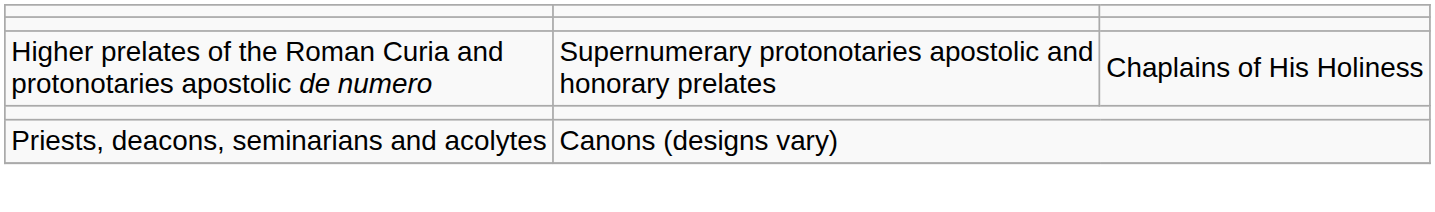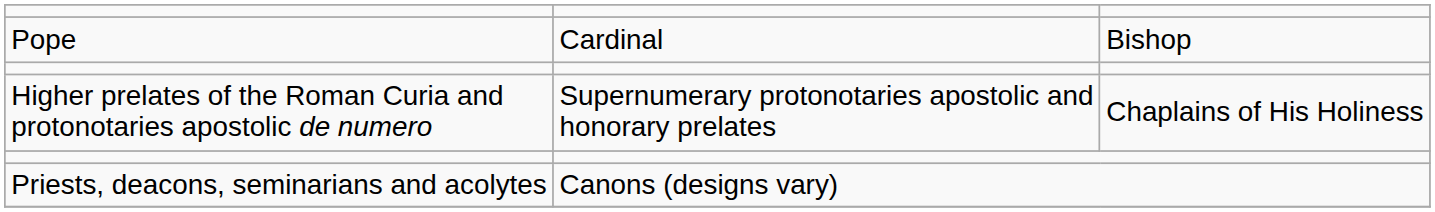 <table class="wikitable">
 <tr>
 <td></td>
 <td></td>
 <td></td>
+</tr>
+<tr>
+<td>Pope</td>
+<td>Cardinal</td>
+<td>Bishop</td>
 </tr>
 <tr>
 <td></td>
 <td></td>
 <td></td>
 </tr>
 <tr>
 <td>Higher prelates of the Roman Curia and<br>protonotaries apostolic <em>de numero</em></td>
 <td>Supernumerary protonotaries apostolic and<br>honorary prelates</td>
 <td>Chaplains of His Holiness</td>
 </tr>
 <tr>
 <td></td>
 <td colspan="2"></td>
 </tr>
 <tr>
 <td>Priests, deacons, seminarians and acolytes</td>
 <td colspan="2">Canons (designs vary)</td>
 </tr>
 <tr>
 </tr>
 </table>
